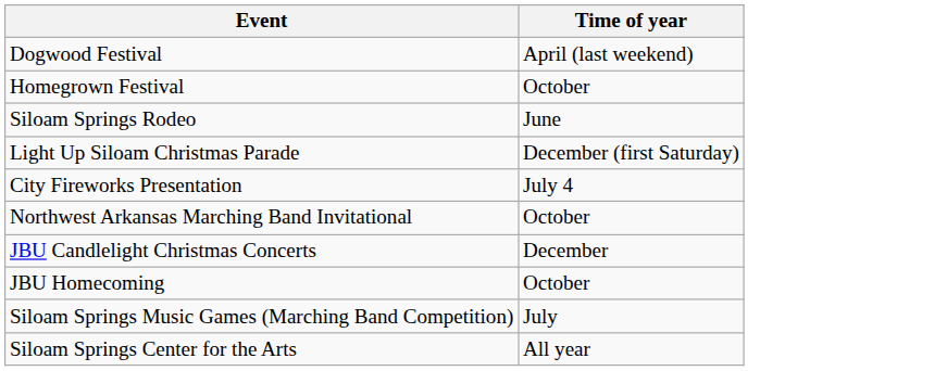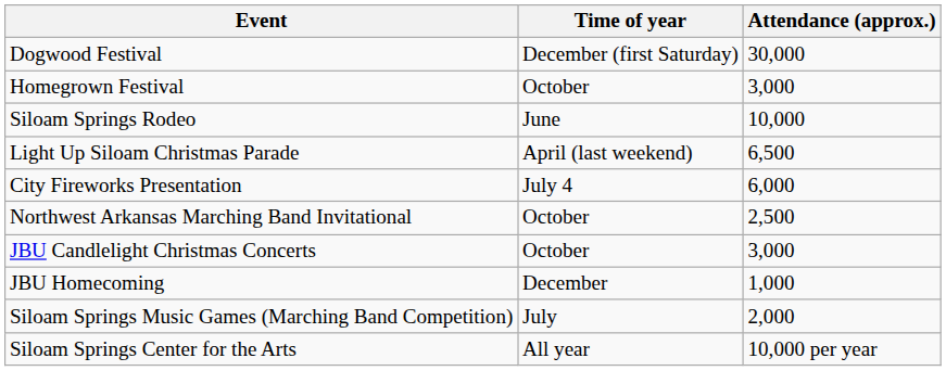 <table class="wikitable">
 <tr>
 <th>Event</th>
 <th>Time of year</th>
+<th>Attendance (approx.)</th>
 </tr>
 <tr>
 <td>Dogwood Festival</td>
-<td>April (last weekend)</td>
+<td>December (first Saturday)</td>
+<td>30,000</td>
 </tr>
 <tr>
 <td>Homegrown Festival</td>
 <td>October</td>
+<td>3,000</td>
 </tr>
 <tr>
 <td>Siloam Springs Rodeo</td>
 <td>June</td>
+<td>10,000</td>
 </tr>
 <tr>
 <td>Light Up Siloam Christmas Parade</td>
-<td>December (first Saturday)</td>
+<td>April (last weekend)</td>
+<td>6,500</td>
 </tr>
 <tr>
 <td>City Fireworks Presentation</td>
 <td>July 4</td>
+<td>6,000</td>
 </tr>
 <tr>
 <td>Northwest Arkansas Marching Band Invitational</td>
 <td>October</td>
+<td>2,500</td>
 </tr>
 <tr>
 <td><a href='#'>JBU</a> Candlelight Christmas Concerts</td>
-<td>December</td>
+<td>October</td>
+<td>3,000</td>
 </tr>
 <tr>
 <td>JBU Homecoming</td>
-<td>October</td>
+<td>December</td>
+<td>1,000</td>
 </tr>
 <tr>
 <td>Siloam Springs Music Games (Marching Band Competition)</td>
 <td>July</td>
+<td>2,000</td>
 </tr>
 <tr>
 <td>Siloam Springs Center for the Arts</td>
 <td>All year</td>
+<td>10,000 per year</td>
 </tr>
 </table>
